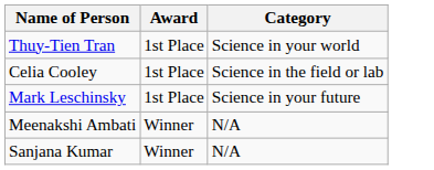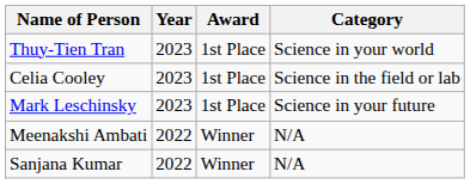 <table class="wikitable">
 <tr>
 <th>Name of Person</th>
+<th>Year</th>
 <th>Award</th>
 <th>Category</th>
 </tr>
 <tr>
 <td><a href='#'>Thuy-Tien Tran</a></td>
+<td>2023</td>
 <td>1st Place</td>
 <td>Science in your world</td>
 </tr>
 <tr>
 <td>Celia Cooley</td>
+<td>2023</td>
 <td>1st Place</td>
 <td>Science in the field or lab</td>
 </tr>
 <tr>
 <td><a href='#'>Mark Leschinsky</a></td>
+<td>2023</td>
 <td>1st Place</td>
 <td>Science in your future</td>
 </tr>
 <tr>
 <td>Meenakshi Ambati</td>
+<td>2022</td>
 <td>Winner</td>
 <td>N/A</td>
 </tr>
 <tr>
 <td>Sanjana Kumar</td>
+<td>2022</td>
 <td>Winner</td>
 <td>N/A</td>
 </tr>
 </table>
